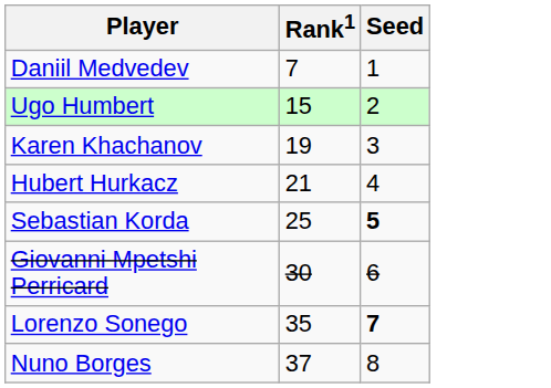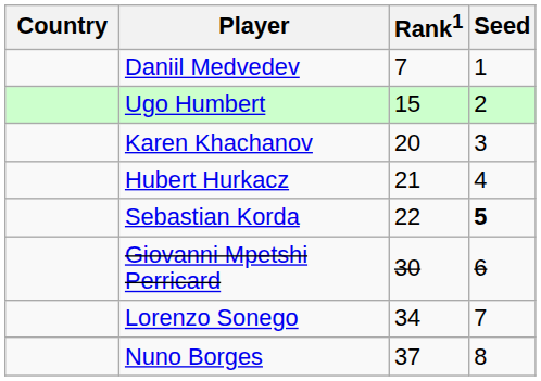 <table class="sortable wikitable">
 <tr>
+<th width="70">Country</th>
 <th width="175">Player</th>
 <th>Rank<sup>1</sup></th>
 <th>Seed</th>
 </tr>
 <tr>
+<td></td>
 <td><a href='#'>Daniil Medvedev</a></td>
 <td>7</td>
 <td>1</td>
 </tr>
 <tr bgcolor=#cfc>
+<td></td>
 <td><a href='#'>Ugo Humbert</a></td>
 <td>15</td>
 <td>2</td>
 </tr>
 <tr>
+<td></td>
 <td><a href='#'>Karen Khachanov</a></td>
-<td>19</td>
+<td>20</td>
 <td>3</td>
 </tr>
 <tr>
+<td></td>
 <td><a href='#'>Hubert Hurkacz</a></td>
 <td>21</td>
 <td>4</td>
 </tr>
 <tr>
+<td></td>
 <td><a href='#'>Sebastian Korda</a></td>
-<td>25</td>
+<td>22</td>
 <td><strong>5</strong></td>
 </tr>
 <tr>
+<td><s></s></td>
 <td><s><a href='#'>Giovanni Mpetshi Perricard</a></s></td>
 <td><s>30</s></td>
 <td><s>6</s></td>
 </tr>
 <tr>
+<td></td>
 <td><a href='#'>Lorenzo Sonego</a></td>
-<td>35</td>
-<td><strong>7</strong></td>
+<td>34</td>
+<td>7</td>
 </tr>
 <tr>
+<td></td>
 <td><a href='#'>Nuno Borges</a></td>
 <td>37</td>
 <td>8</td>
 </tr>
 </table>
